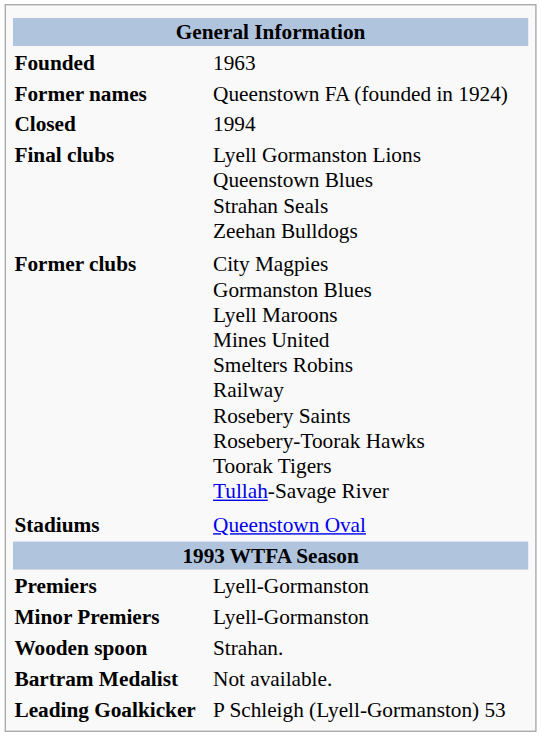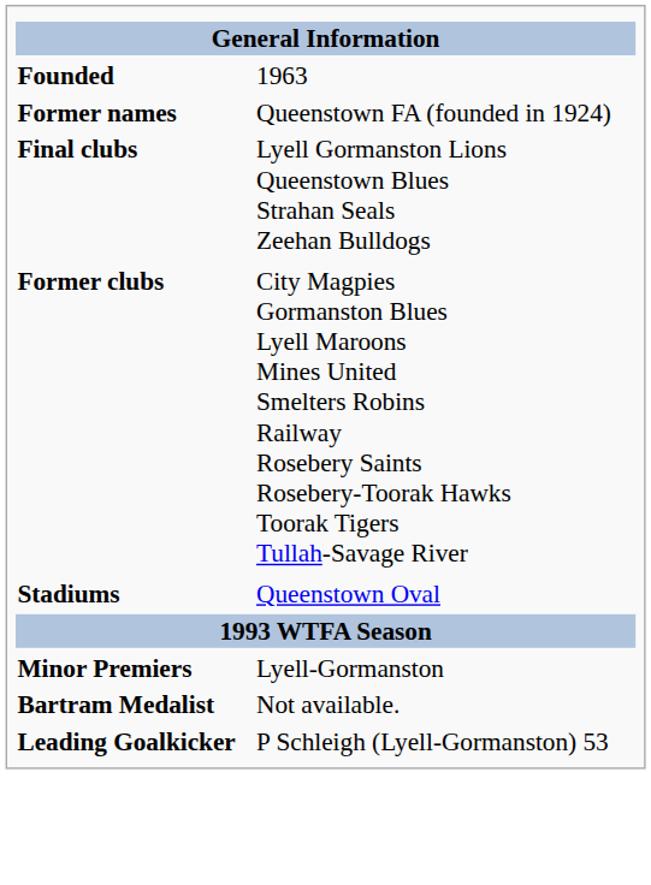 <table class="infobox" style="width: 25em; font-size: 95%;">
 <tr>
 <td align="center" colspan="2"></td>
 </tr>
 <tr>
 <th colspan="2" bgcolor="#b0c4de"><strong>General Information</strong></th>
 </tr>
 <tr style="vertical-align: top;">
 <td><strong>Founded</strong></td>
 <td>1963</td>
 </tr>
 <tr>
 <td><strong>Former names</strong></td>
 <td>Queenstown FA (founded in 1924)</td>
-</tr>
-<tr>
-<td><strong>Closed</strong></td>
-<td>1994</td>
 </tr>
 <tr>
 <td><strong>Final clubs</strong></td>
 <td>Lyell Gormanston Lions<br>Queenstown Blues<br>Strahan Seals<br>Zeehan Bulldogs<br></td>
 </tr>
 <tr style="vertical-align: top;">
 </tr>
 <tr>
 <td><strong>Former clubs</strong></td>
 <td>City Magpies<br>Gormanston Blues<br>Lyell Maroons<br>Mines United<br>Smelters Robins<br>Railway<br>Rosebery Saints<br>Rosebery-Toorak Hawks<br>Toorak Tigers<br><a href='#'>Tullah</a>-Savage River<br></td>
 </tr>
 <tr style="vertical-align: top;">
 </tr>
 <tr>
 <td><strong>Stadiums</strong></td>
 <td><a href='#'>Queenstown Oval</a><br></td>
 </tr>
 <tr>
 <th colspan="2" bgcolor="#b0c4de"><strong>1993 WTFA Season</strong></th>
 </tr>
-<tr style="vertical-align: top;">
-<td><strong>Premiers</strong></td>
-<td>Lyell-Gormanston</td>
-</tr>
 <tr>
 <td><strong>Minor Premiers</strong></td>
 <td>Lyell-Gormanston</td>
-</tr>
-<tr>
-<td><strong>Wooden spoon</strong></td>
-<td>Strahan.</td>
 </tr>
 <tr>
 <td><strong>Bartram Medalist </strong></td>
 <td>Not available.</td>
 </tr>
 <tr>
 <td><strong>Leading Goalkicker</strong></td>
 <td>P Schleigh (Lyell-Gormanston)	53</td>
 </tr>
 </table>
